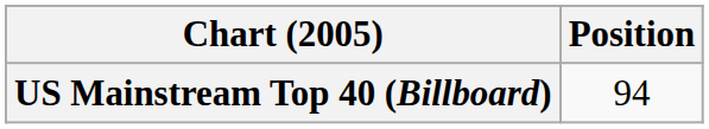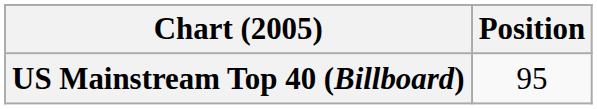 <table class="wikitable plainrowheaders" style="text-align:center">
 <tr>
 <th>Chart (2005)</th>
 <th>Position</th>
 </tr>
 <tr>
 <th scope="row">US Mainstream Top 40 (<em>Billboard</em>)</th>
-<td>94</td>
+<td>95</td>
 </tr>
 </table>
